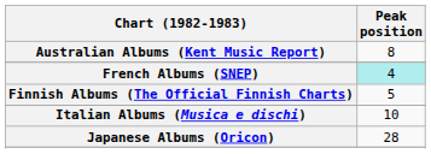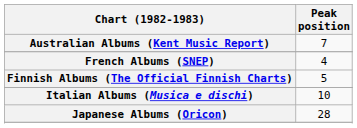 <table class="wikitable sortable plainrowheaders">
 <tr>
 <th>Chart (1982-1983)</th>
 <th>Peak<br>position</th>
 </tr>
 <tr>
 <th scope="row">Australian Albums (<a href='#'>Kent Music Report</a>)</th>
-<td align="center">8</td>
+<td align="center">7</td>
 </tr>
 <tr>
 </tr>
 <tr>
 </tr>
 <tr>
 </tr>
 <tr>
 <th scope="row">French Albums (<a href='#'>SNEP</a>)</th>
-<td align="center" style="background: paleturquoise;">4</td>
+<td align="center">4</td>
 </tr>
 <tr>
 <th scope="row">Finnish Albums (<a href='#'>The Official Finnish Charts</a>)</th>
 <td align="center">5</td>
 </tr>
 <tr>
 </tr>
 <tr>
 <th scope="row">Italian Albums (<em><a href='#'>Musica e dischi</a></em>)</th>
 <td style="text-align:center;">10</td>
 </tr>
 <tr>
 <th scope="row">Japanese Albums (<a href='#'>Oricon</a>)</th>
 <td align="center">28</td>
 </tr>
 <tr>
 </tr>
 <tr>
 </tr>
 <tr>
 </tr>
 <tr>
 </tr>
 <tr>
 </tr>
 </table>
